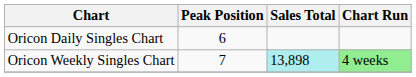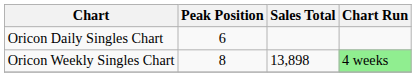 <table class="wikitable">
 <tr>
 <th>Chart</th>
 <th>Peak Position</th>
 <th>Sales Total</th>
 <th>Chart Run</th>
 </tr>
 <tr>
 <td>Oricon Daily Singles Chart</td>
 <td align="center">6</td>
 <td></td>
 <td></td>
 </tr>
 <tr>
 <td>Oricon Weekly Singles Chart</td>
-<td align="center">7</td>
-<td style="background: paleturquoise;">13,898</td>
+<td align="center">8</td>
+<td>13,898</td>
 <td style="background: lightgreen;">4 weeks</td>
 </tr>
 <tr>
 </tr>
 </table>
